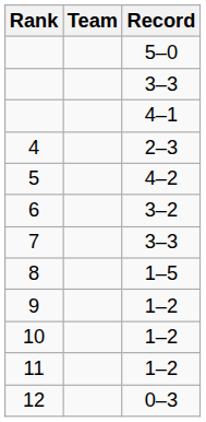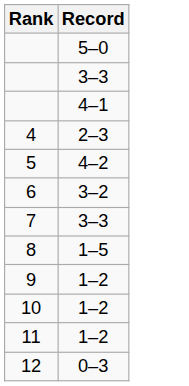 <table class=wikitable style="text-align:center;">
 <tr>
 <th>Rank</th>
-<th>Team</th>
 <th>Record</th>
 </tr>
 <tr -bgcolor=ccffcc>
 <td></td>
-<td align=left></td>
 <td>5–0</td>
 </tr>
 <tr -bgcolor=ccffcc>
 <td></td>
-<td align=left></td>
 <td>3–3</td>
 </tr>
 <tr>
 <td></td>
-<td align=left></td>
 <td>4–1</td>
 </tr>
 <tr>
 <td>4</td>
-<td align=left></td>
 <td>2–3</td>
 </tr>
 <tr>
 <td>5</td>
-<td align=left></td>
 <td>4–2</td>
 </tr>
 <tr>
 <td>6</td>
-<td align=left></td>
 <td>3–2</td>
 </tr>
 <tr>
 <td>7</td>
-<td align=left></td>
 <td>3–3</td>
 </tr>
 <tr>
 <td>8</td>
-<td align=left></td>
 <td>1–5</td>
 </tr>
 <tr>
 <td>9</td>
-<td align=left></td>
 <td>1–2</td>
 </tr>
 <tr>
 <td>10</td>
-<td align=left></td>
 <td>1–2</td>
 </tr>
 <tr>
 <td>11</td>
-<td align=left></td>
 <td>1–2</td>
 </tr>
 <tr>
 <td>12</td>
-<td align=left></td>
 <td>0–3</td>
 </tr>
 </table>
